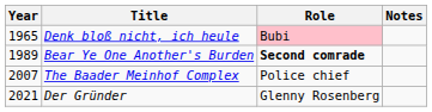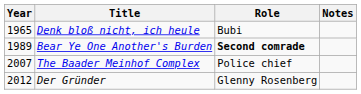 <table class="wikitable sortable">
 <tr>
 <th>Year</th>
 <th>Title</th>
 <th>Role</th>
 <th class="unsortable">Notes</th>
 </tr>
 <tr>
 <td>1965</td>
 <td><em><a href='#'>Denk bloß nicht, ich heule</a></em></td>
-<td style="background: pink;">Bubi</td>
+<td>Bubi</td>
 <td></td>
 </tr>
 <tr>
 <td>1989</td>
 <td><em><a href='#'>Bear Ye One Another's Burden</a></em></td>
 <td><strong>Second comrade</strong></td>
 <td></td>
 </tr>
 <tr>
 <td>2007</td>
 <td><em><a href='#'>The Baader Meinhof Complex</a></em></td>
 <td>Police chief</td>
 <td></td>
 </tr>
 <tr>
-<td>2021</td>
+<td>2012</td>
 <td><em>Der Gründer</em></td>
 <td>Glenny Rosenberg</td>
 <td></td>
 </tr>
 </table>
